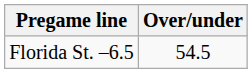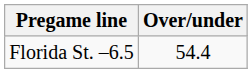 <table class="wikitable">
 <tr align="center">
 <th style=>Pregame line</th>
 <th style=>Over/under</th>
 </tr>
 <tr align="center">
 <td>Florida St. –6.5</td>
-<td>54.5</td>
+<td>54.4</td>
 </tr>
 </table>
